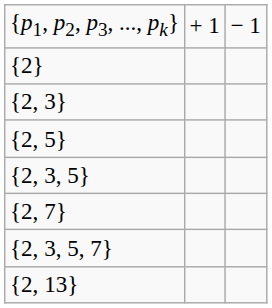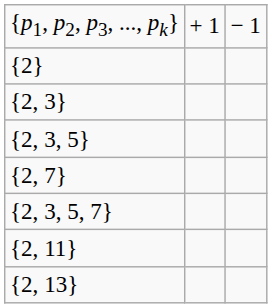 <table class="wikitable">
 <tr>
 <td>{<em>p</em><sub>1</sub>, <em>p</em><sub>2</sub>, <em>p</em><sub>3</sub>, ..., <em>p</em><sub><em>k</em></sub>}</td>
 <td>+ 1</td>
 <td>− 1</td>
 </tr>
 <tr>
 <td>{2}</td>
 <td></td>
 <td></td>
 </tr>
 <tr>
 <td>{2, 3}</td>
-<td></td>
-<td></td>
-</tr>
-<tr>
-<td>{2, 5}</td>
 <td></td>
 <td></td>
 </tr>
 <tr>
 <td>{2, 3, 5}</td>
 <td></td>
 <td></td>
 </tr>
 <tr>
 <td>{2, 7}</td>
 <td></td>
 <td></td>
 </tr>
 <tr>
 <td>{2, 3, 5, 7}</td>
 <td></td>
 <td></td>
 </tr>
 <tr>
+<td>{2, 11}</td>
+<td></td>
+<td></td>
+</tr>
+<tr>
 <td>{2, 13}</td>
 <td></td>
 <td></td>
 </tr>
 </table>
